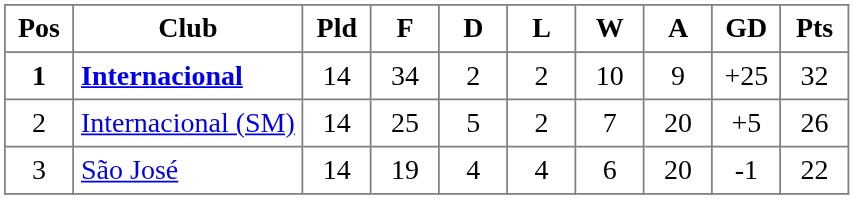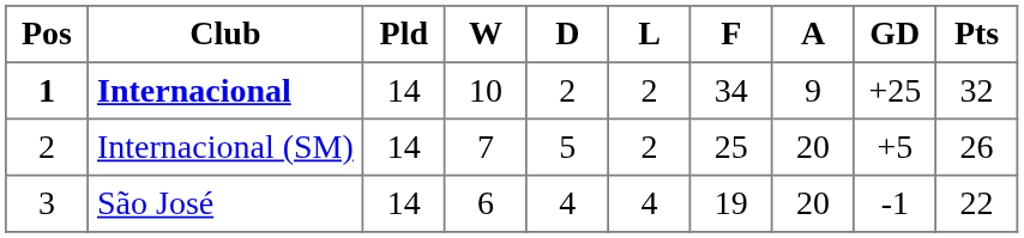 <table class="toccolours" border="1" cellpadding="4" cellspacing="0" style="text-align:center; border-collapse: collapse; margin:0;">
 <tr>
 <th width=30>Pos</th>
 <th>Club</th>
 <th width=30>Pld</th>
-<th width=30>F</th>
+<th width=30>W</th>
 <th width=30>D</th>
 <th width=30>L</th>
-<th width=30>W</th>
+<th width=30>F</th>
 <th width=30>A</th>
 <th width=30>GD</th>
 <th width=30>Pts</th>
 </tr>
 <tr>
 <td><strong>1</strong></td>
 <td align=left><strong><a href='#'>Internacional</a></strong></td>
 <td>14</td>
-<td>34</td>
+<td>10</td>
 <td>2</td>
 <td>2</td>
-<td>10</td>
+<td>34</td>
 <td>9</td>
 <td>+25</td>
 <td>32</td>
 </tr>
 <tr>
 <td>2</td>
 <td align=left><a href='#'>Internacional (SM)</a></td>
 <td>14</td>
-<td>25</td>
+<td>7</td>
 <td>5</td>
 <td>2</td>
-<td>7</td>
+<td>25</td>
 <td>20</td>
 <td>+5</td>
 <td>26</td>
 </tr>
 <tr>
 <td>3</td>
 <td align=left><a href='#'>São José</a></td>
 <td>14</td>
-<td>19</td>
+<td>6</td>
 <td>4</td>
 <td>4</td>
-<td>6</td>
+<td>19</td>
 <td>20</td>
 <td>-1</td>
 <td>22</td>
 </tr>
 </table>
